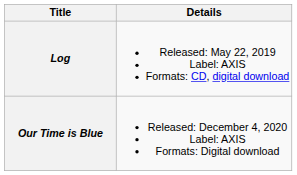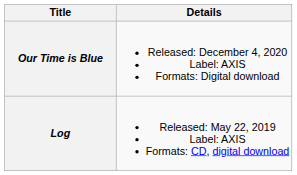 <table class="wikitable plainrowheaders" style="text-align:center;">
 <tr>
 <th scope="col" rowspan="1" style="width:10em;">Title</th>
 <th scope="col" rowspan="1">Details</th>
 </tr>
 <tr>
+<th scope="row"><em>Our Time is Blue</em></th>
+<td><br><ul><li>Released: December 4, 2020</li><li>Label: AXIS</li><li>Formats: Digital download</li></ul></td>
+</tr>
+<tr>
 <th scope="row"><em>Log</em></th>
 <td><br><ul><li>Released: May 22, 2019</li><li>Label: AXIS</li><li>Formats: <a href='#'>CD</a>, <a href='#'>digital download</a></li></ul></td>
 </tr>
-<tr>
-<th scope="row"><em>Our Time is Blue</em></th>
-<td><br><ul><li>Released: December 4, 2020</li><li>Label: AXIS</li><li>Formats: Digital download</li></ul></td>
-</tr>
 </table>
